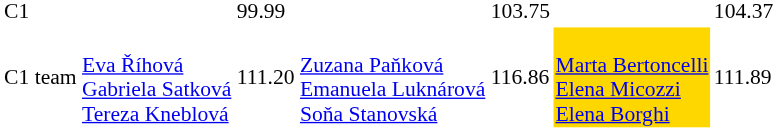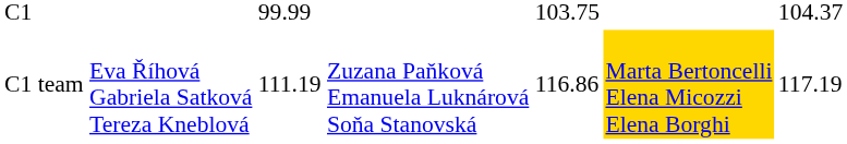 <table>
 <tr>
 <td>C1</td>
 <td></td>
 <td>99.99</td>
 <td></td>
 <td>103.75</td>
 <td></td>
 <td>104.37</td>
 </tr>
 <tr>
 <td>C1 team</td>
 <td><br><a href='#'>Eva Říhová</a><br><a href='#'>Gabriela Satková</a><br><a href='#'>Tereza Kneblová</a></td>
-<td>111.20</td>
+<td>111.19</td>
 <td><br><a href='#'>Zuzana Paňková</a><br><a href='#'>Emanuela Luknárová</a><br><a href='#'>Soňa Stanovská</a></td>
 <td>116.86</td>
 <td style="background: gold;"><br><a href='#'>Marta Bertoncelli</a><br><a href='#'>Elena Micozzi</a><br><a href='#'>Elena Borghi</a></td>
-<td>111.89</td>
+<td>117.19</td>
 </tr>
 </table>
